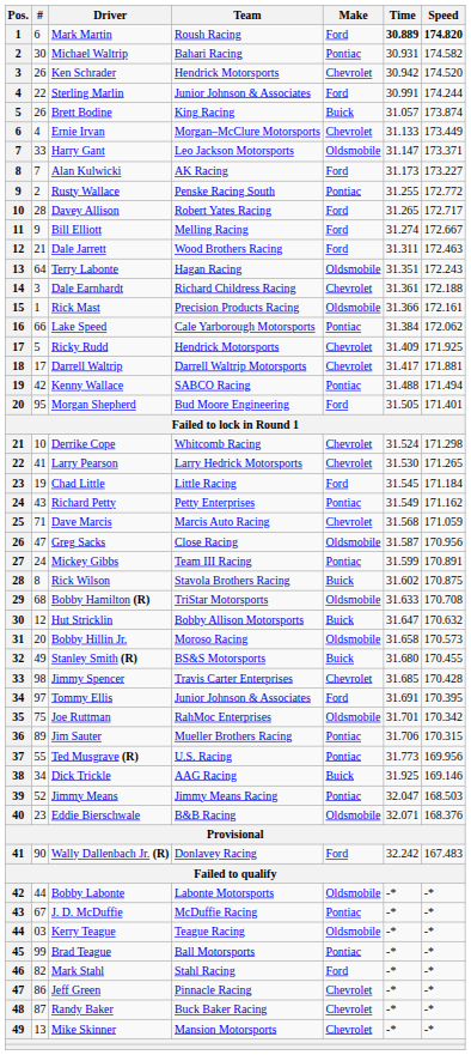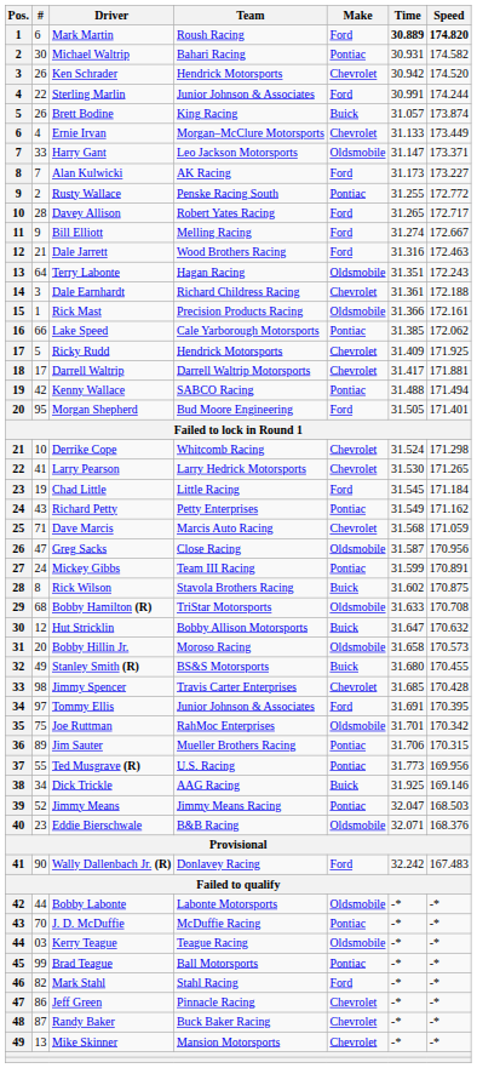 <table class="wikitable" style="font-size:95%">
 <tr>
 <th>Pos.</th>
 <th>#</th>
 <th>Driver</th>
 <th>Team</th>
 <th>Make</th>
 <th>Time</th>
 <th>Speed</th>
 </tr>
 <tr>
 <th>1</th>
 <td>6</td>
 <td><a href='#'>Mark Martin</a></td>
 <td><a href='#'>Roush Racing</a></td>
 <td><a href='#'>Ford</a></td>
 <td><strong>30.889</strong></td>
 <td><strong>174.820</strong></td>
 </tr>
 <tr>
 <th>2</th>
 <td>30</td>
 <td><a href='#'>Michael Waltrip</a></td>
 <td><a href='#'>Bahari Racing</a></td>
 <td><a href='#'>Pontiac</a></td>
 <td>30.931</td>
 <td>174.582</td>
 </tr>
 <tr>
 <th>3</th>
 <td>26</td>
 <td><a href='#'>Ken Schrader</a></td>
 <td><a href='#'>Hendrick Motorsports</a></td>
 <td><a href='#'>Chevrolet</a></td>
 <td>30.942</td>
 <td>174.520</td>
 </tr>
 <tr>
 <th>4</th>
 <td>22</td>
 <td><a href='#'>Sterling Marlin</a></td>
 <td><a href='#'>Junior Johnson & Associates</a></td>
 <td><a href='#'>Ford</a></td>
 <td>30.991</td>
 <td>174.244</td>
 </tr>
 <tr>
 <th>5</th>
 <td>26</td>
 <td><a href='#'>Brett Bodine</a></td>
 <td><a href='#'>King Racing</a></td>
 <td><a href='#'>Buick</a></td>
 <td>31.057</td>
 <td>173.874</td>
 </tr>
 <tr>
 <th>6</th>
 <td>4</td>
 <td><a href='#'>Ernie Irvan</a></td>
 <td><a href='#'>Morgan–McClure Motorsports</a></td>
 <td><a href='#'>Chevrolet</a></td>
 <td>31.133</td>
 <td>173.449</td>
 </tr>
 <tr>
 <th>7</th>
 <td>33</td>
 <td><a href='#'>Harry Gant</a></td>
 <td><a href='#'>Leo Jackson Motorsports</a></td>
 <td><a href='#'>Oldsmobile</a></td>
 <td>31.147</td>
 <td>173.371</td>
 </tr>
 <tr>
 <th>8</th>
 <td>7</td>
 <td><a href='#'>Alan Kulwicki</a></td>
 <td><a href='#'>AK Racing</a></td>
 <td><a href='#'>Ford</a></td>
 <td>31.173</td>
 <td>173.227</td>
 </tr>
 <tr>
 <th>9</th>
 <td>2</td>
 <td><a href='#'>Rusty Wallace</a></td>
 <td><a href='#'>Penske Racing South</a></td>
 <td><a href='#'>Pontiac</a></td>
 <td>31.255</td>
 <td>172.772</td>
 </tr>
 <tr>
 <th>10</th>
 <td>28</td>
 <td><a href='#'>Davey Allison</a></td>
 <td><a href='#'>Robert Yates Racing</a></td>
 <td><a href='#'>Ford</a></td>
 <td>31.265</td>
 <td>172.717</td>
 </tr>
 <tr>
 <th>11</th>
 <td>9</td>
 <td><a href='#'>Bill Elliott</a></td>
 <td><a href='#'>Melling Racing</a></td>
 <td><a href='#'>Ford</a></td>
 <td>31.274</td>
 <td>172.667</td>
 </tr>
 <tr>
 <th>12</th>
 <td>21</td>
 <td><a href='#'>Dale Jarrett</a></td>
 <td><a href='#'>Wood Brothers Racing</a></td>
 <td><a href='#'>Ford</a></td>
-<td>31.311</td>
+<td>31.316</td>
 <td>172.463</td>
 </tr>
 <tr>
 <th>13</th>
 <td>64</td>
 <td><a href='#'>Terry Labonte</a></td>
 <td><a href='#'>Hagan Racing</a></td>
 <td><a href='#'>Oldsmobile</a></td>
 <td>31.351</td>
 <td>172.243</td>
 </tr>
 <tr>
 <th>14</th>
 <td>3</td>
 <td><a href='#'>Dale Earnhardt</a></td>
 <td><a href='#'>Richard Childress Racing</a></td>
 <td><a href='#'>Chevrolet</a></td>
 <td>31.361</td>
 <td>172.188</td>
 </tr>
 <tr>
 <th>15</th>
 <td>1</td>
 <td><a href='#'>Rick Mast</a></td>
 <td><a href='#'>Precision Products Racing</a></td>
 <td><a href='#'>Oldsmobile</a></td>
 <td>31.366</td>
 <td>172.161</td>
 </tr>
 <tr>
 <th>16</th>
 <td>66</td>
 <td><a href='#'>Lake Speed</a></td>
 <td><a href='#'>Cale Yarborough Motorsports</a></td>
 <td><a href='#'>Pontiac</a></td>
-<td>31.384</td>
+<td>31.385</td>
 <td>172.062</td>
 </tr>
 <tr>
 <th>17</th>
 <td>5</td>
 <td><a href='#'>Ricky Rudd</a></td>
 <td><a href='#'>Hendrick Motorsports</a></td>
 <td><a href='#'>Chevrolet</a></td>
 <td>31.409</td>
 <td>171.925</td>
 </tr>
 <tr>
 <th>18</th>
 <td>17</td>
 <td><a href='#'>Darrell Waltrip</a></td>
 <td><a href='#'>Darrell Waltrip Motorsports</a></td>
 <td><a href='#'>Chevrolet</a></td>
 <td>31.417</td>
 <td>171.881</td>
 </tr>
 <tr>
 <th>19</th>
 <td>42</td>
 <td><a href='#'>Kenny Wallace</a></td>
 <td><a href='#'>SABCO Racing</a></td>
 <td><a href='#'>Pontiac</a></td>
 <td>31.488</td>
 <td>171.494</td>
 </tr>
 <tr>
 <th>20</th>
 <td>95</td>
 <td><a href='#'>Morgan Shepherd</a></td>
 <td><a href='#'>Bud Moore Engineering</a></td>
 <td><a href='#'>Ford</a></td>
 <td>31.505</td>
 <td>171.401</td>
 </tr>
 <tr>
 <th colspan="7">Failed to lock in Round 1</th>
 </tr>
 <tr>
 <th>21</th>
 <td>10</td>
 <td><a href='#'>Derrike Cope</a></td>
 <td><a href='#'>Whitcomb Racing</a></td>
 <td><a href='#'>Chevrolet</a></td>
 <td>31.524</td>
 <td>171.298</td>
 </tr>
 <tr>
 <th>22</th>
 <td>41</td>
 <td><a href='#'>Larry Pearson</a></td>
 <td><a href='#'>Larry Hedrick Motorsports</a></td>
 <td><a href='#'>Chevrolet</a></td>
 <td>31.530</td>
 <td>171.265</td>
 </tr>
 <tr>
 <th>23</th>
 <td>19</td>
 <td><a href='#'>Chad Little</a></td>
 <td><a href='#'>Little Racing</a></td>
 <td><a href='#'>Ford</a></td>
 <td>31.545</td>
 <td>171.184</td>
 </tr>
 <tr>
 <th>24</th>
 <td>43</td>
 <td><a href='#'>Richard Petty</a></td>
 <td><a href='#'>Petty Enterprises</a></td>
 <td><a href='#'>Pontiac</a></td>
 <td>31.549</td>
 <td>171.162</td>
 </tr>
 <tr>
 <th>25</th>
 <td>71</td>
 <td><a href='#'>Dave Marcis</a></td>
 <td><a href='#'>Marcis Auto Racing</a></td>
 <td><a href='#'>Chevrolet</a></td>
 <td>31.568</td>
 <td>171.059</td>
 </tr>
 <tr>
 <th>26</th>
 <td>47</td>
 <td><a href='#'>Greg Sacks</a></td>
 <td><a href='#'>Close Racing</a></td>
 <td><a href='#'>Oldsmobile</a></td>
 <td>31.587</td>
 <td>170.956</td>
 </tr>
 <tr>
 <th>27</th>
 <td>24</td>
 <td><a href='#'>Mickey Gibbs</a></td>
 <td><a href='#'>Team III Racing</a></td>
 <td><a href='#'>Pontiac</a></td>
 <td>31.599</td>
 <td>170.891</td>
 </tr>
 <tr>
 <th>28</th>
 <td>8</td>
 <td><a href='#'>Rick Wilson</a></td>
 <td><a href='#'>Stavola Brothers Racing</a></td>
 <td><a href='#'>Buick</a></td>
 <td>31.602</td>
 <td>170.875</td>
 </tr>
 <tr>
 <th>29</th>
 <td>68</td>
 <td><a href='#'>Bobby Hamilton</a> <strong>(R)</strong></td>
 <td><a href='#'>TriStar Motorsports</a></td>
 <td><a href='#'>Oldsmobile</a></td>
 <td>31.633</td>
 <td>170.708</td>
 </tr>
 <tr>
 <th>30</th>
 <td>12</td>
 <td><a href='#'>Hut Stricklin</a></td>
 <td><a href='#'>Bobby Allison Motorsports</a></td>
 <td><a href='#'>Buick</a></td>
 <td>31.647</td>
 <td>170.632</td>
 </tr>
 <tr>
 <th>31</th>
 <td>20</td>
 <td><a href='#'>Bobby Hillin Jr.</a></td>
 <td><a href='#'>Moroso Racing</a></td>
 <td><a href='#'>Oldsmobile</a></td>
 <td>31.658</td>
 <td>170.573</td>
 </tr>
 <tr>
 <th>32</th>
 <td>49</td>
 <td><a href='#'>Stanley Smith</a> <strong>(R)</strong></td>
 <td><a href='#'>BS&S Motorsports</a></td>
 <td><a href='#'>Buick</a></td>
 <td>31.680</td>
 <td>170.455</td>
 </tr>
 <tr>
 <th>33</th>
 <td>98</td>
 <td><a href='#'>Jimmy Spencer</a></td>
 <td><a href='#'>Travis Carter Enterprises</a></td>
 <td><a href='#'>Chevrolet</a></td>
 <td>31.685</td>
 <td>170.428</td>
 </tr>
 <tr>
 <th>34</th>
 <td>97</td>
 <td><a href='#'>Tommy Ellis</a></td>
 <td><a href='#'>Junior Johnson & Associates</a></td>
 <td><a href='#'>Ford</a></td>
 <td>31.691</td>
 <td>170.395</td>
 </tr>
 <tr>
 <th>35</th>
 <td>75</td>
 <td><a href='#'>Joe Ruttman</a></td>
 <td><a href='#'>RahMoc Enterprises</a></td>
 <td><a href='#'>Oldsmobile</a></td>
 <td>31.701</td>
 <td>170.342</td>
 </tr>
 <tr>
 <th>36</th>
 <td>89</td>
 <td><a href='#'>Jim Sauter</a></td>
 <td><a href='#'>Mueller Brothers Racing</a></td>
 <td><a href='#'>Pontiac</a></td>
 <td>31.706</td>
 <td>170.315</td>
 </tr>
 <tr>
 <th>37</th>
 <td>55</td>
 <td><a href='#'>Ted Musgrave</a> <strong>(R)</strong></td>
 <td><a href='#'>U.S. Racing</a></td>
 <td><a href='#'>Pontiac</a></td>
 <td>31.773</td>
 <td>169.956</td>
 </tr>
 <tr>
 <th>38</th>
 <td>34</td>
 <td><a href='#'>Dick Trickle</a></td>
 <td><a href='#'>AAG Racing</a></td>
 <td><a href='#'>Buick</a></td>
 <td>31.925</td>
 <td>169.146</td>
 </tr>
 <tr>
 <th>39</th>
 <td>52</td>
 <td><a href='#'>Jimmy Means</a></td>
 <td><a href='#'>Jimmy Means Racing</a></td>
 <td><a href='#'>Pontiac</a></td>
 <td>32.047</td>
 <td>168.503</td>
 </tr>
 <tr>
 <th>40</th>
 <td>23</td>
 <td><a href='#'>Eddie Bierschwale</a></td>
 <td><a href='#'>B&B Racing</a></td>
 <td><a href='#'>Oldsmobile</a></td>
 <td>32.071</td>
 <td>168.376</td>
 </tr>
 <tr>
 <th colspan="7">Provisional</th>
 </tr>
 <tr>
 <th>41</th>
 <td>90</td>
 <td><a href='#'>Wally Dallenbach Jr.</a> <strong>(R)</strong></td>
 <td><a href='#'>Donlavey Racing</a></td>
 <td><a href='#'>Ford</a></td>
 <td>32.242</td>
 <td>167.483</td>
 </tr>
 <tr>
 <th colspan="7">Failed to qualify</th>
 </tr>
 <tr>
 <th>42</th>
 <td>44</td>
 <td><a href='#'>Bobby Labonte</a></td>
 <td><a href='#'>Labonte Motorsports</a></td>
 <td><a href='#'>Oldsmobile</a></td>
 <td>-*</td>
 <td>-*</td>
 </tr>
 <tr>
 <th>43</th>
-<td>67</td>
+<td>70</td>
 <td><a href='#'>J. D. McDuffie</a></td>
 <td><a href='#'>McDuffie Racing</a></td>
 <td><a href='#'>Pontiac</a></td>
 <td>-*</td>
 <td>-*</td>
 </tr>
 <tr>
 <th>44</th>
 <td>03</td>
 <td><a href='#'>Kerry Teague</a></td>
 <td><a href='#'>Teague Racing</a></td>
 <td><a href='#'>Oldsmobile</a></td>
 <td>-*</td>
 <td>-*</td>
 </tr>
 <tr>
 <th>45</th>
 <td>99</td>
 <td><a href='#'>Brad Teague</a></td>
 <td><a href='#'>Ball Motorsports</a></td>
 <td><a href='#'>Pontiac</a></td>
 <td>-*</td>
 <td>-*</td>
 </tr>
 <tr>
 <th>46</th>
 <td>82</td>
 <td><a href='#'>Mark Stahl</a></td>
 <td><a href='#'>Stahl Racing</a></td>
 <td><a href='#'>Ford</a></td>
 <td>-*</td>
 <td>-*</td>
 </tr>
 <tr>
 <th>47</th>
 <td>86</td>
 <td><a href='#'>Jeff Green</a></td>
 <td><a href='#'>Pinnacle Racing</a></td>
 <td><a href='#'>Chevrolet</a></td>
 <td>-*</td>
 <td>-*</td>
 </tr>
 <tr>
 <th>48</th>
 <td>87</td>
 <td><a href='#'>Randy Baker</a></td>
 <td><a href='#'>Buck Baker Racing</a></td>
 <td><a href='#'>Chevrolet</a></td>
 <td>-*</td>
 <td>-*</td>
 </tr>
 <tr>
 <th>49</th>
 <td>13</td>
 <td><a href='#'>Mike Skinner</a></td>
 <td><a href='#'>Mansion Motorsports</a></td>
 <td><a href='#'>Chevrolet</a></td>
 <td>-*</td>
 <td>-*</td>
 </tr>
 <tr>
 <th colspan="7"></th>
 </tr>
 <tr>
 <th colspan="7"></th>
 </tr>
 </table>
